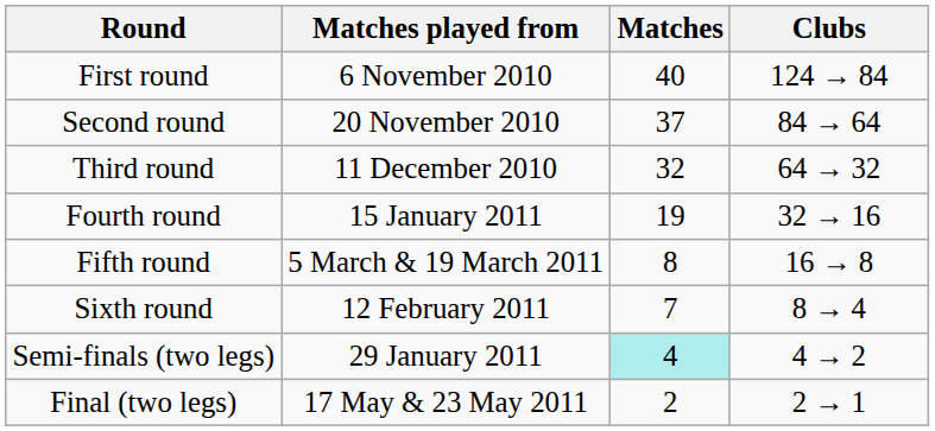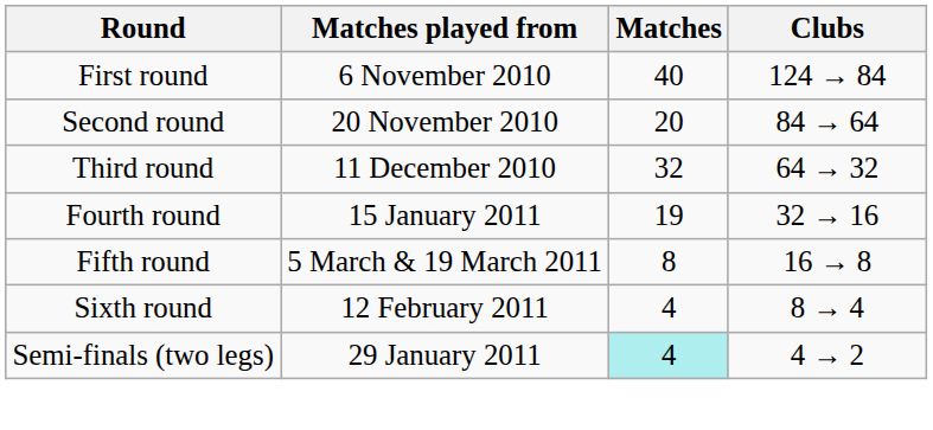 <table class="wikitable">
 <tr>
 <th>Round</th>
 <th>Matches played from</th>
 <th>Matches</th>
 <th width=100>Clubs</th>
 </tr>
 <tr align=center>
 <td>First round</td>
 <td>6 November 2010</td>
 <td>40</td>
 <td>124 → 84</td>
 </tr>
 <tr align=center>
 <td>Second round</td>
 <td>20 November 2010</td>
-<td>37</td>
+<td>20</td>
 <td>84 → 64</td>
 </tr>
 <tr align=center>
 <td>Third round</td>
 <td>11 December 2010</td>
 <td>32</td>
 <td>64 → 32</td>
 </tr>
 <tr align=center>
 <td>Fourth round</td>
 <td>15 January 2011</td>
 <td>19</td>
 <td>32 → 16</td>
 </tr>
 <tr align=center>
 <td>Fifth round</td>
 <td>5 March & 19 March 2011</td>
 <td>8</td>
 <td>16 → 8</td>
 </tr>
 <tr align=center>
 <td>Sixth round</td>
 <td>12 February 2011</td>
-<td>7</td>
+<td>4</td>
 <td>8 → 4</td>
 </tr>
 <tr align=center>
 <td>Semi-finals (two legs)</td>
 <td>29 January 2011</td>
 <td style="background: paleturquoise;">4</td>
 <td>4 → 2</td>
 </tr>
-<tr align=center>
-<td>Final (two legs)</td>
-<td>17 May & 23 May 2011</td>
-<td>2</td>
-<td>2 → 1</td>
-</tr>
 </table>
